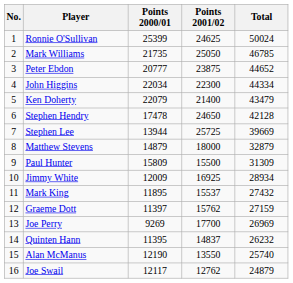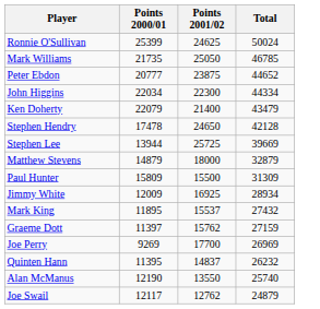 <table class="wikitable" style="text-align: center;">
 <tr>
-<th>No.</th>
 <th width=165>Player</th>
 <th width=80>Points 2000/01</th>
 <th width=80>Points 2001/02</th>
 <th width=80>Total</th>
 </tr>
 <tr>
-<td>1</td>
 <td style="text-align:left;"> <a href='#'>Ronnie O'Sullivan</a></td>
 <td>25399</td>
 <td>24625</td>
 <td>50024</td>
 </tr>
 <tr>
-<td>2</td>
 <td style="text-align:left;"> <a href='#'>Mark Williams</a></td>
 <td>21735</td>
 <td>25050</td>
 <td>46785</td>
 </tr>
 <tr>
-<td>3</td>
 <td style="text-align:left;"> <a href='#'>Peter Ebdon</a></td>
 <td>20777</td>
 <td>23875</td>
 <td>44652</td>
 </tr>
 <tr>
-<td>4</td>
 <td style="text-align:left;"> <a href='#'>John Higgins</a></td>
 <td>22034</td>
 <td>22300</td>
 <td>44334</td>
 </tr>
 <tr>
-<td>5</td>
 <td style="text-align:left;"> <a href='#'>Ken Doherty</a></td>
 <td>22079</td>
 <td>21400</td>
 <td>43479</td>
 </tr>
 <tr>
-<td>6</td>
 <td style="text-align:left;"> <a href='#'>Stephen Hendry</a></td>
 <td>17478</td>
 <td>24650</td>
 <td>42128</td>
 </tr>
 <tr>
-<td>7</td>
 <td style="text-align:left;"> <a href='#'>Stephen Lee</a></td>
 <td>13944</td>
 <td>25725</td>
 <td>39669</td>
 </tr>
 <tr>
-<td>8</td>
 <td style="text-align:left;"> <a href='#'>Matthew Stevens</a></td>
 <td>14879</td>
 <td>18000</td>
 <td>32879</td>
 </tr>
 <tr>
-<td>9</td>
 <td style="text-align:left;"> <a href='#'>Paul Hunter</a></td>
 <td>15809</td>
 <td>15500</td>
 <td>31309</td>
 </tr>
 <tr>
-<td>10</td>
 <td style="text-align:left;"> <a href='#'>Jimmy White</a></td>
 <td>12009</td>
 <td>16925</td>
 <td>28934</td>
 </tr>
 <tr>
-<td>11</td>
 <td style="text-align:left;"> <a href='#'>Mark King</a></td>
 <td>11895</td>
 <td>15537</td>
 <td>27432</td>
 </tr>
 <tr>
-<td>12</td>
 <td style="text-align:left;"> <a href='#'>Graeme Dott</a></td>
 <td>11397</td>
 <td>15762</td>
 <td>27159</td>
 </tr>
 <tr>
-<td>13</td>
 <td style="text-align:left;"> <a href='#'>Joe Perry</a></td>
 <td>9269</td>
 <td>17700</td>
 <td>26969</td>
 </tr>
 <tr>
-<td>14</td>
 <td style="text-align:left;"> <a href='#'>Quinten Hann</a></td>
 <td>11395</td>
 <td>14837</td>
 <td>26232</td>
 </tr>
 <tr>
-<td>15</td>
 <td style="text-align:left;"> <a href='#'>Alan McManus</a></td>
 <td>12190</td>
 <td>13550</td>
 <td>25740</td>
 </tr>
 <tr>
-<td>16</td>
 <td style="text-align:left;"> <a href='#'>Joe Swail</a></td>
 <td>12117</td>
 <td>12762</td>
 <td>24879</td>
 </tr>
 </table>
